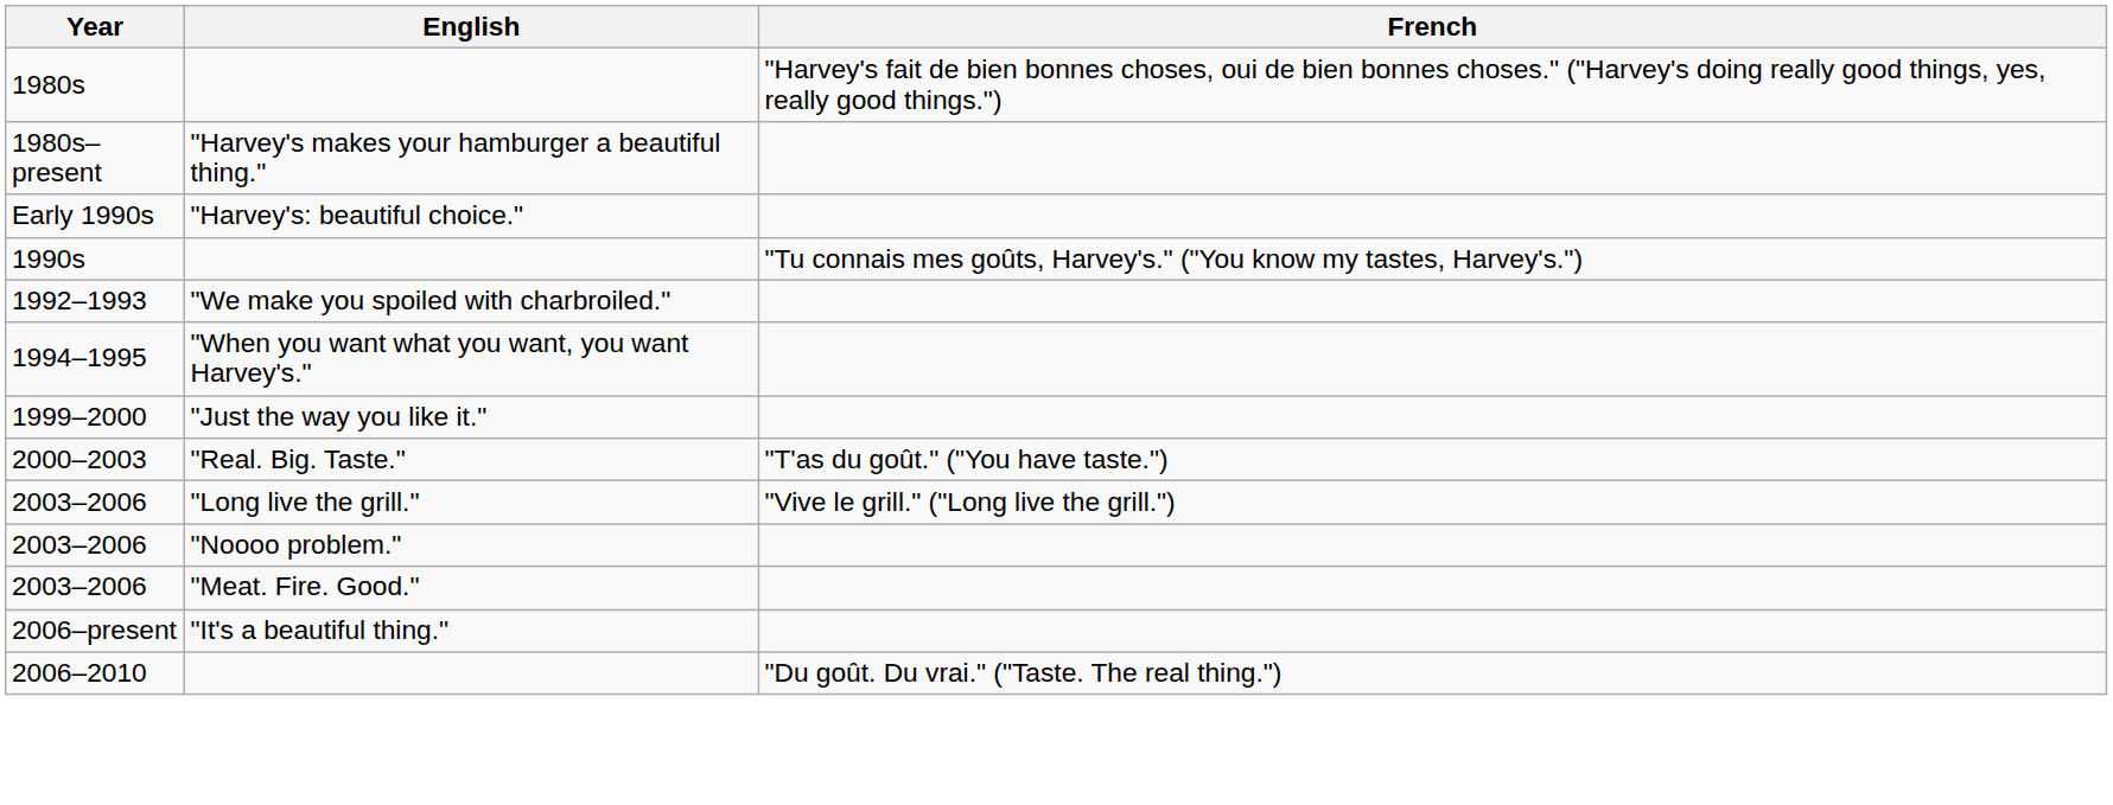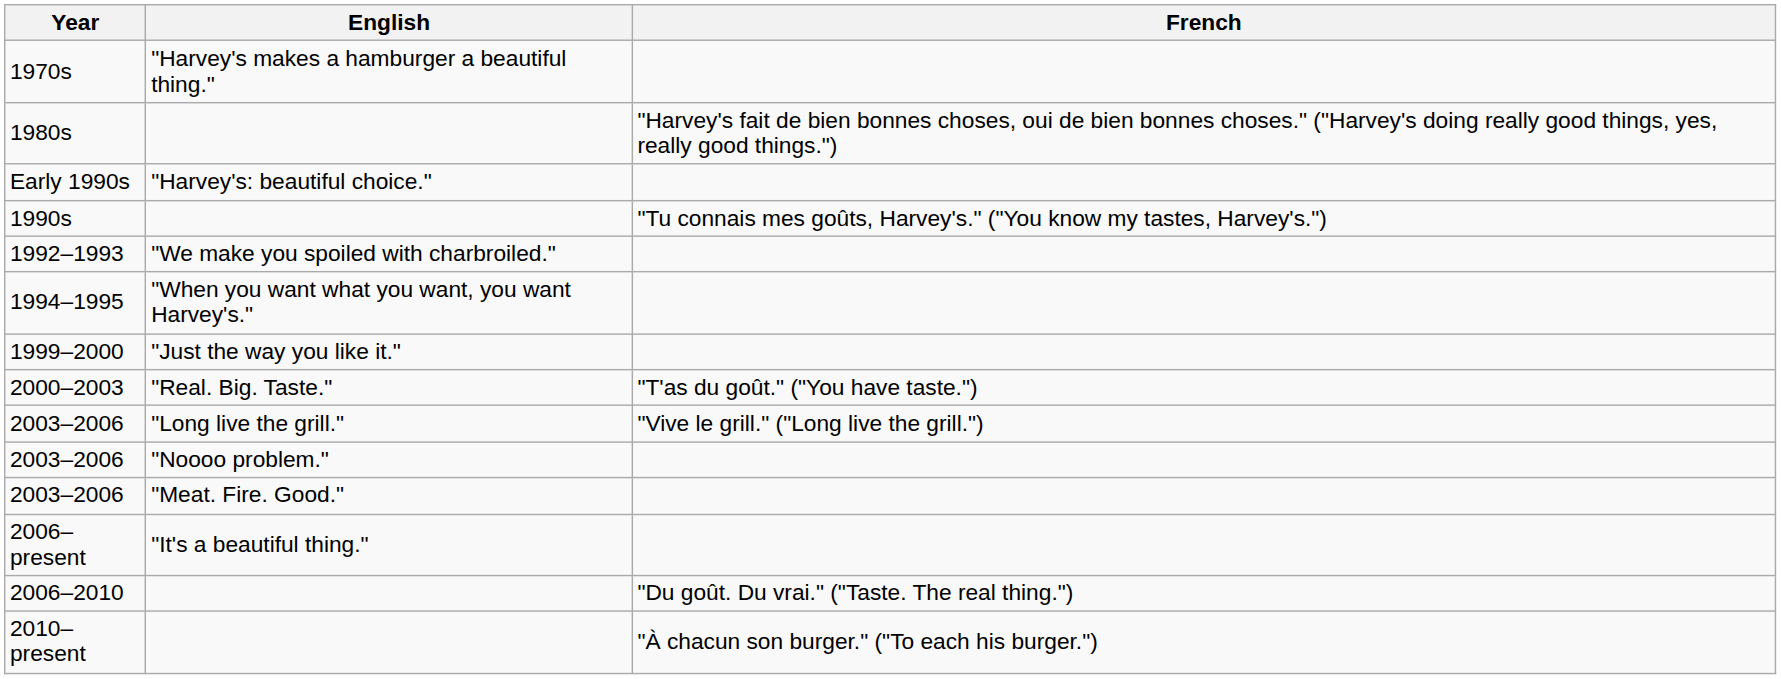 <table class="wikitable">
 <tr>
 <th>Year</th>
 <th>English</th>
 <th>French</th>
 </tr>
 <tr>
+<td>1970s</td>
+<td>"Harvey's makes a hamburger a beautiful thing."</td>
+<td></td>
+</tr>
+<tr>
 <td>1980s</td>
 <td></td>
 <td>"Harvey's fait de bien bonnes choses, oui de bien bonnes choses." ("Harvey's doing really good things, yes, really good things.")</td>
-</tr>
-<tr>
-<td>1980s–present</td>
-<td>"Harvey's makes your hamburger a beautiful thing."</td>
-<td></td>
 </tr>
 <tr>
 <td>Early 1990s</td>
 <td>"Harvey's: beautiful choice."</td>
 <td></td>
 </tr>
 <tr>
 <td>1990s</td>
 <td></td>
 <td>"Tu connais mes goûts, Harvey's." ("You know my tastes, Harvey's.")</td>
 </tr>
 <tr>
 <td>1992–1993</td>
 <td>"We make you spoiled with charbroiled."</td>
 <td></td>
 </tr>
 <tr>
 <td>1994–1995</td>
 <td>"When you want what you want, you want Harvey's."</td>
 <td></td>
 </tr>
 <tr>
 <td>1999–2000</td>
 <td>"Just the way you like it."</td>
 <td></td>
 </tr>
 <tr>
 <td>2000–2003</td>
 <td>"Real. Big. Taste."</td>
 <td>"T'as du goût." ("You have taste.")</td>
 </tr>
 <tr>
 <td>2003–2006</td>
 <td>"Long live the grill."</td>
 <td>"Vive le grill." ("Long live the grill.")</td>
 </tr>
 <tr>
 <td>2003–2006</td>
 <td>"Noooo problem."</td>
 <td></td>
 </tr>
 <tr>
 <td>2003–2006</td>
 <td>"Meat. Fire. Good."</td>
 <td></td>
 </tr>
 <tr>
 <td>2006–present</td>
 <td>"It's a beautiful thing."</td>
 <td></td>
 </tr>
 <tr>
 <td>2006–2010</td>
 <td></td>
 <td>"Du goût. Du vrai." ("Taste. The real thing.")</td>
 </tr>
+<tr>
+<td>2010–present</td>
+<td></td>
+<td>"À chacun son burger." ("To each his burger.")</td>
+</tr>
 </table>
